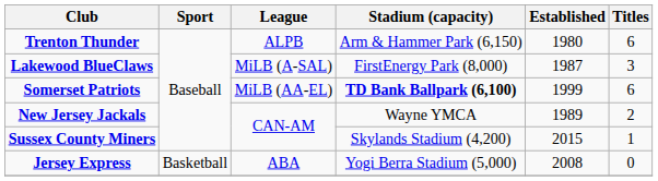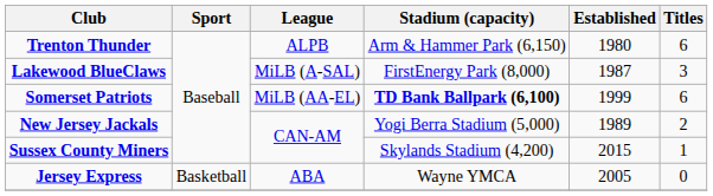 <table class="wikitable" style="text-align:center;">
 <tr>
 <th>Club</th>
 <th>Sport</th>
 <th>League</th>
 <th>Stadium (capacity)</th>
 <th>Established</th>
 <th>Titles</th>
 </tr>
 <tr>
 <td><strong><a href='#'>Trenton Thunder</a></strong></td>
 <td rowspan="5">Baseball</td>
 <td><a href='#'>ALPB</a></td>
 <td><a href='#'>Arm & Hammer Park</a> (6,150)</td>
 <td>1980</td>
 <td>6</td>
 </tr>
 <tr>
 <td><strong><a href='#'>Lakewood BlueClaws</a></strong></td>
 <td><a href='#'>MiLB</a> (<a href='#'>A</a>-<a href='#'>SAL</a>)</td>
 <td><a href='#'>FirstEnergy Park</a> (8,000)</td>
 <td>1987</td>
 <td>3</td>
 </tr>
 <tr>
 <td><strong><a href='#'>Somerset Patriots</a></strong></td>
 <td><a href='#'>MiLB</a> (<a href='#'>AA</a>-<a href='#'>EL</a>)</td>
 <td><strong><a href='#'>TD Bank Ballpark</a> (6,100)</strong></td>
 <td>1999</td>
 <td>6</td>
 </tr>
 <tr>
 <td><strong><a href='#'>New Jersey Jackals</a></strong></td>
 <td rowspan="2"><a href='#'>CAN-AM</a></td>
-<td>Wayne YMCA</td>
+<td><a href='#'>Yogi Berra Stadium</a> (5,000)</td>
 <td>1989</td>
 <td>2</td>
 </tr>
 <tr>
 <td><strong><a href='#'>Sussex County Miners</a></strong></td>
 <td><a href='#'>Skylands Stadium</a> (4,200)</td>
 <td>2015</td>
 <td>1</td>
 </tr>
 <tr>
 <td><strong><a href='#'>Jersey Express</a></strong></td>
 <td>Basketball</td>
 <td><a href='#'>ABA</a></td>
-<td><a href='#'>Yogi Berra Stadium</a> (5,000)</td>
-<td>2008</td>
+<td>Wayne YMCA</td>
+<td>2005</td>
 <td>0</td>
 </tr>
 <tr>
 </tr>
 </table>
